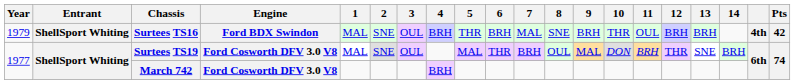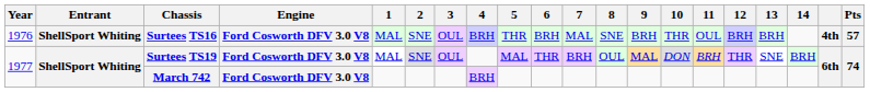 <table class="wikitable" style="text-align:center; font-size:90%">
 <tr>
 <th>Year</th>
 <th>Entrant</th>
 <th>Chassis</th>
 <th>Engine</th>
 <th>1</th>
 <th>2</th>
 <th>3</th>
 <th>4</th>
 <th>5</th>
 <th>6</th>
 <th>7</th>
 <th>8</th>
 <th>9</th>
 <th>10</th>
 <th>11</th>
 <th>12</th>
 <th>13</th>
 <th>14</th>
 <th></th>
 <th>Pts</th>
 </tr>
 <tr>
-<td><a href='#'>1979</a></td>
+<td><a href='#'>1976</a></td>
 <th>ShellSport Whiting</th>
 <th><a href='#'>Surtees</a> <a href='#'>TS16</a></th>
-<th><a href='#'>Ford BDX Swindon</a></th>
+<th><a href='#'>Ford Cosworth DFV</a> 3.0 <a href='#'>V8</a></th>
 <td style="background:#dfffdf;"><a href='#'>MAL</a><br></td>
 <td style="background:#dfffdf;"><a href='#'>SNE</a><br></td>
 <td style="background:#efcfff;"><a href='#'>OUL</a><br></td>
 <td style="background:#CFCFFF;"><a href='#'>BRH</a><br></td>
 <td style="background:#dfffdf;"><a href='#'>THR</a><br></td>
 <td style="background:#dfffdf;"><a href='#'>BRH</a><br></td>
 <td style="background:#dfffdf;"><a href='#'>MAL</a><br></td>
 <td style="background:#dfffdf;"><a href='#'>SNE</a><br></td>
 <td style="background:#dfffdf;"><a href='#'>BRH</a><br></td>
 <td style="background:#dfffdf;"><a href='#'>THR</a><br></td>
 <td style="background:#dfffdf;"><a href='#'>OUL</a><br></td>
 <td style="background:#CFCFFF;"><a href='#'>BRH</a><br></td>
 <td style="background:#dfffdf;"><a href='#'>BRH</a><br></td>
 <td></td>
 <th>4th</th>
-<th>42</th>
+<th>57</th>
 </tr>
 <tr>
 <td rowspan=2><a href='#'>1977</a></td>
 <th rowspan=2>ShellSport Whiting</th>
 <th><a href='#'>Surtees</a> <a href='#'>TS19</a></th>
 <th><a href='#'>Ford Cosworth DFV</a> 3.0 <a href='#'>V8</a></th>
 <td style="background:#ffffff;"><a href='#'>MAL</a><br></td>
 <td style="background:#dfdfdf;"><a href='#'>SNE</a><br></td>
 <td style="background:#efcfff;"><a href='#'>OUL</a><br></td>
 <td></td>
 <td style="background:#efcfff;"><a href='#'>MAL</a><br></td>
 <td style="background:#efcfff;"><a href='#'>THR</a><br></td>
 <td style="background:#efcfff;"><a href='#'>BRH</a><br></td>
 <td style="background:#dfffdf;"><a href='#'>OUL</a><br></td>
 <td style="background:#ffdf9f;"><a href='#'>MAL</a><br></td>
 <td style="background:#dfdfdf;"><em><a href='#'>DON</a></em><br></td>
 <td style="background:#ffdf9f;"><em><a href='#'>BRH</a></em><br></td>
 <td style="background:#efcfff;"><a href='#'>THR</a><br></td>
 <td style="background:#ffffff;"><a href='#'>SNE</a><br></td>
 <td style="background:#dfffdf;"><a href='#'>BRH</a><br></td>
 <th rowspan=2>6th</th>
 <th rowspan=2>74</th>
 </tr>
 <tr>
 <th><a href='#'>March 742</a></th>
 <th><a href='#'>Ford Cosworth DFV</a> 3.0 <a href='#'>V8</a></th>
 <td></td>
 <td></td>
 <td></td>
 <td style="background:#efcfff;"><a href='#'>BRH</a><br></td>
 <td></td>
 <td></td>
 <td></td>
 <td></td>
 <td></td>
 <td></td>
 <td></td>
 <td></td>
 <td></td>
 <td></td>
 </tr>
 </table>
